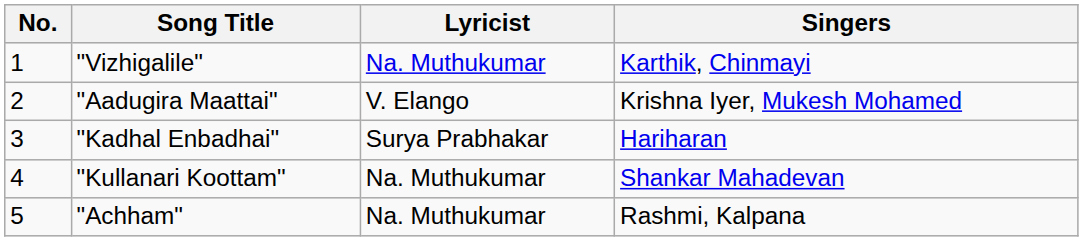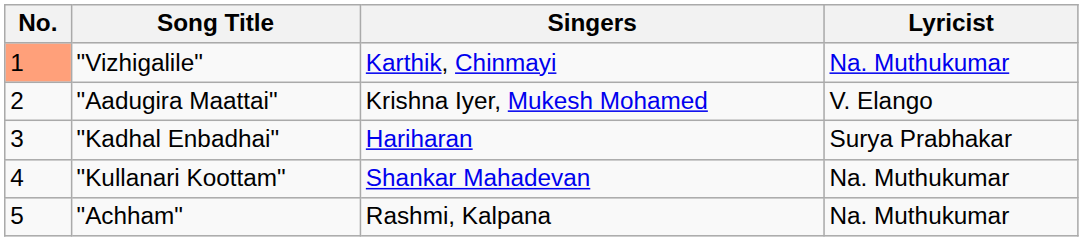 <table class="wikitable" style="width:80%;">
 <tr>
 <th>No.</th>
 <th>Song Title</th>
+<th>Singers</th>
 <th>Lyricist</th>
-<th>Singers</th>
 </tr>
 <tr>
-<td>1</td>
+<td style="background: lightsalmon;">1</td>
 <td>"Vizhigalile"</td>
+<td><a href='#'>Karthik</a>, <a href='#'>Chinmayi</a></td>
 <td><a href='#'>Na. Muthukumar</a></td>
-<td><a href='#'>Karthik</a>, <a href='#'>Chinmayi</a></td>
 </tr>
 <tr>
 <td>2</td>
 <td>"Aadugira Maattai"</td>
+<td>Krishna Iyer, <a href='#'>Mukesh Mohamed</a></td>
 <td>V. Elango</td>
-<td>Krishna Iyer, <a href='#'>Mukesh Mohamed</a></td>
 </tr>
 <tr>
 <td>3</td>
 <td>"Kadhal Enbadhai"</td>
+<td><a href='#'>Hariharan</a></td>
 <td>Surya Prabhakar</td>
-<td><a href='#'>Hariharan</a></td>
 </tr>
 <tr>
 <td>4</td>
 <td>"Kullanari Koottam"</td>
+<td><a href='#'>Shankar Mahadevan</a></td>
 <td>Na. Muthukumar</td>
-<td><a href='#'>Shankar Mahadevan</a></td>
 </tr>
 <tr>
 <td>5</td>
 <td>"Achham"</td>
+<td>Rashmi, Kalpana</td>
 <td>Na. Muthukumar</td>
-<td>Rashmi, Kalpana</td>
 </tr>
 </table>
